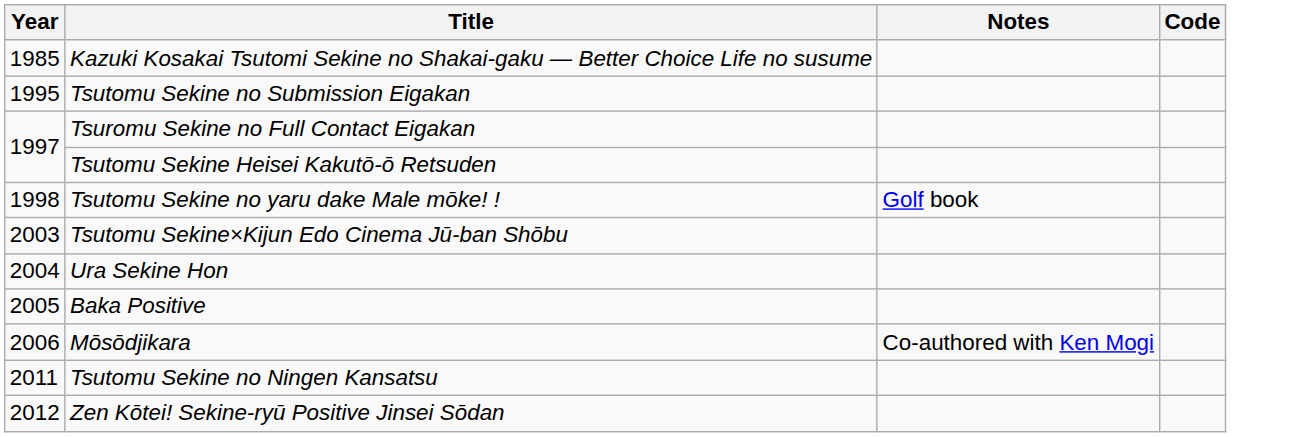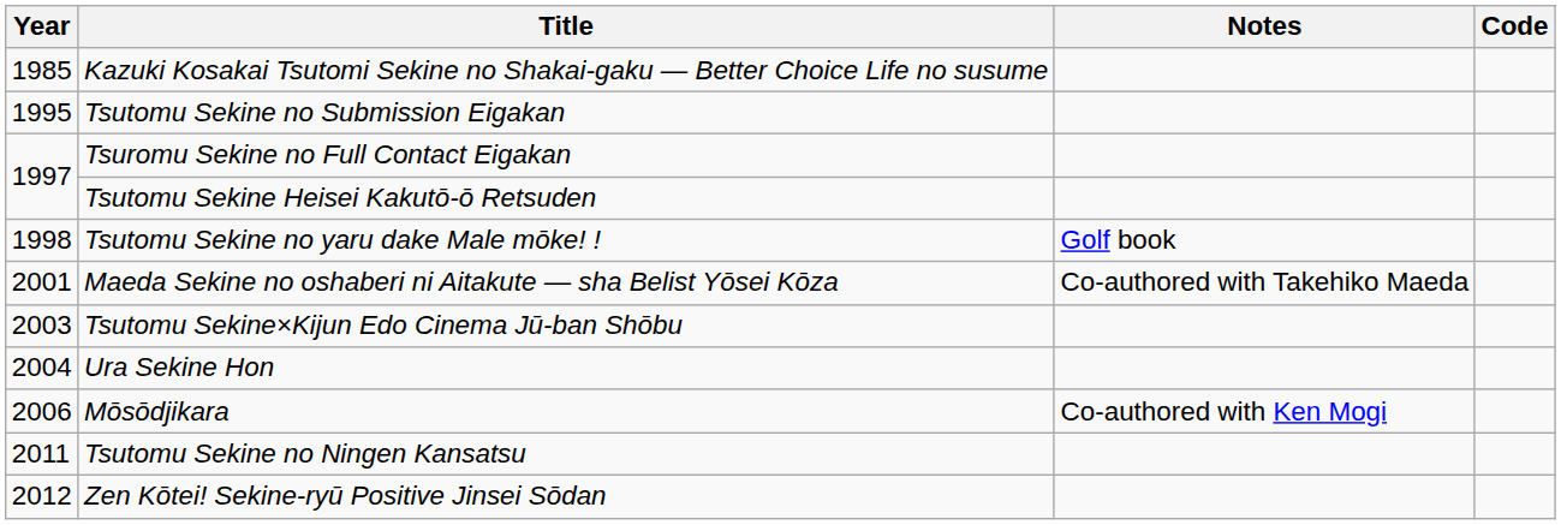 <table class="wikitable">
 <tr>
 <th>Year</th>
 <th>Title</th>
 <th>Notes</th>
 <th>Code</th>
 </tr>
 <tr>
 <td>1985</td>
 <td><em>Kazuki Kosakai Tsutomi Sekine no Shakai-gaku ― Better Choice Life no susume</em></td>
 <td></td>
 <td></td>
 </tr>
 <tr>
 <td>1995</td>
 <td><em>Tsutomu Sekine no Submission Eigakan</em></td>
 <td></td>
 <td></td>
 </tr>
 <tr>
 <td rowspan="2">1997</td>
 <td><em>Tsuromu Sekine no Full Contact Eigakan</em></td>
 <td></td>
 <td></td>
 </tr>
 <tr>
 <td><em>Tsutomu Sekine Heisei Kakutō-ō Retsuden</em></td>
 <td></td>
 <td></td>
 </tr>
 <tr>
 <td>1998</td>
 <td><em>Tsutomu Sekine no yaru dake Male mōke! !</em></td>
 <td><a href='#'>Golf</a> book</td>
 <td></td>
 </tr>
 <tr>
+<td>2001</td>
+<td><em>Maeda Sekine no oshaberi ni Aitakute ― sha Belist Yōsei Kōza</em></td>
+<td>Co-authored with Takehiko Maeda</td>
+<td></td>
+</tr>
+<tr>
 <td>2003</td>
 <td><em>Tsutomu Sekine×Kijun Edo Cinema Jū-ban Shōbu</em></td>
 <td></td>
 <td></td>
 </tr>
 <tr>
 <td>2004</td>
 <td><em>Ura Sekine Hon</em></td>
-<td></td>
-<td></td>
-</tr>
-<tr>
-<td>2005</td>
-<td><em>Baka Positive</em></td>
 <td></td>
 <td></td>
 </tr>
 <tr>
 <td>2006</td>
 <td><em>Mōsōdjikara</em></td>
 <td>Co-authored with <a href='#'>Ken Mogi</a></td>
 <td></td>
 </tr>
 <tr>
 <td>2011</td>
 <td><em>Tsutomu Sekine no Ningen Kansatsu</em></td>
 <td></td>
 <td></td>
 </tr>
 <tr>
 <td>2012</td>
 <td><em>Zen Kōtei! Sekine-ryū Positive Jinsei Sōdan</em></td>
 <td></td>
 <td></td>
 </tr>
 </table>
